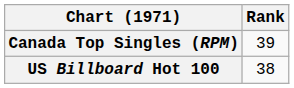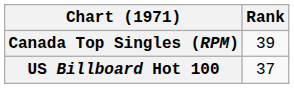 <table class="wikitable sortable plainrowheaders">
 <tr>
 <th scope="col">Chart (1971)</th>
 <th scope="col">Rank</th>
 </tr>
 <tr>
 <th scope="row">Canada Top Singles (<em>RPM</em>)</th>
 <td style="text-align:center;">39</td>
 </tr>
 <tr>
 <th scope="row">US <em>Billboard</em> Hot 100</th>
-<td style="text-align:center;">38</td>
+<td style="text-align:center;">37</td>
 </tr>
 </table>
